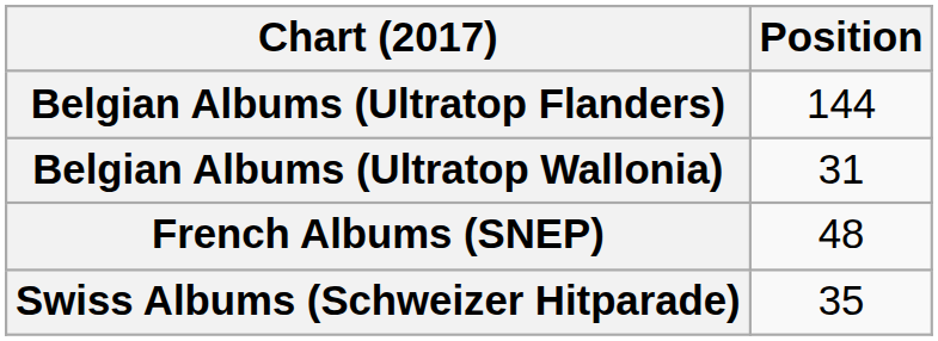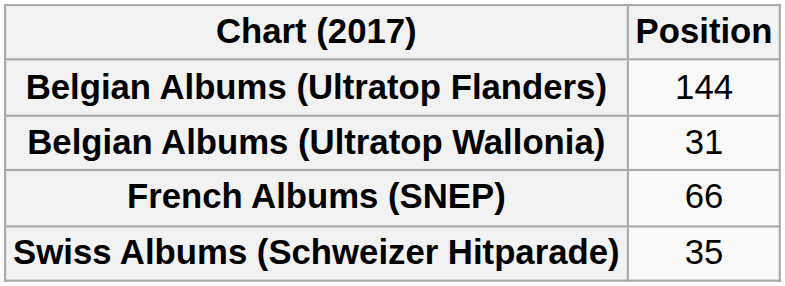 <table class="wikitable sortable plainrowheaders" style="text-align:center">
 <tr>
 <th scope="col">Chart (2017)</th>
 <th scope="col">Position</th>
 </tr>
 <tr>
 <th scope="row">Belgian Albums (Ultratop Flanders)</th>
 <td>144</td>
 </tr>
 <tr>
 <th scope="row">Belgian Albums (Ultratop Wallonia)</th>
 <td>31</td>
 </tr>
 <tr>
 <th scope="row">French Albums (SNEP)</th>
-<td>48</td>
+<td>66</td>
 </tr>
 <tr>
 <th scope="row">Swiss Albums (Schweizer Hitparade)</th>
 <td>35</td>
 </tr>
 </table>
